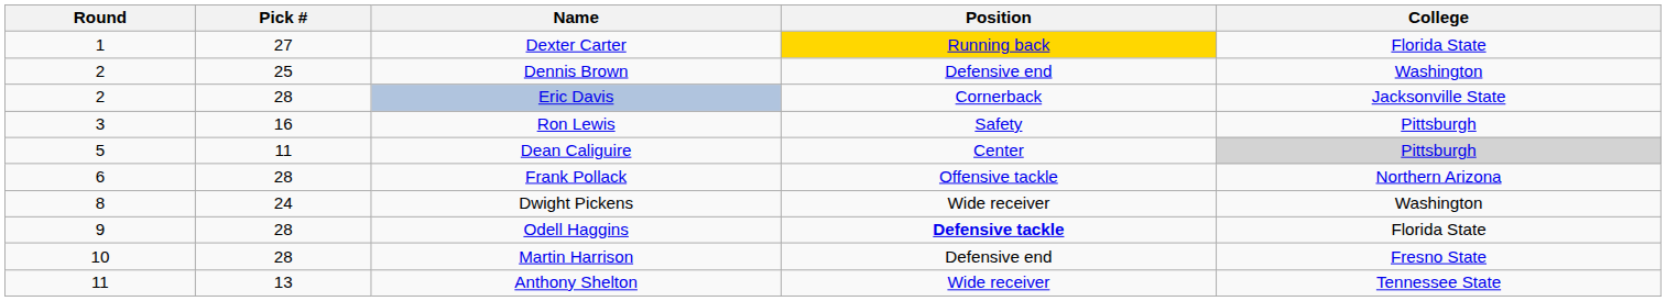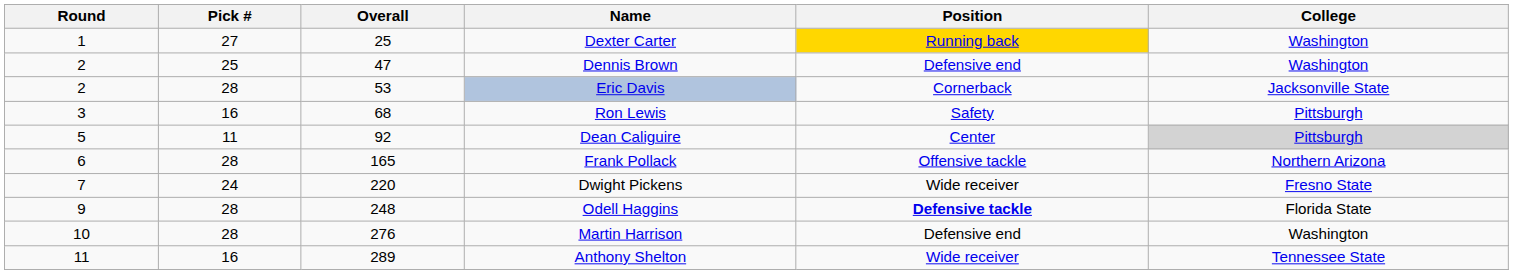 <table class="wikitable sortable sortable" style="width: 100%; text-align:center">
 <tr>
 <th>Round</th>
 <th>Pick #</th>
+<th>Overall</th>
 <th>Name</th>
 <th>Position</th>
 <th>College</th>
 </tr>
 <tr>
 <td>1</td>
 <td>27</td>
+<td>25</td>
 <td><a href='#'>Dexter Carter</a></td>
 <td style="background: gold;"><a href='#'>Running back</a></td>
-<td><a href='#'>Florida State</a></td>
+<td><a href='#'>Washington</a></td>
 </tr>
 <tr>
 <td>2</td>
 <td>25</td>
+<td>47</td>
 <td><a href='#'>Dennis Brown</a></td>
 <td><a href='#'>Defensive end</a></td>
 <td><a href='#'>Washington</a></td>
 </tr>
 <tr>
 <td>2</td>
 <td>28</td>
+<td>53</td>
 <td bgcolor=lightsteelblue><a href='#'>Eric Davis</a></td>
 <td><a href='#'>Cornerback</a></td>
 <td><a href='#'>Jacksonville State</a></td>
 </tr>
 <tr>
 <td>3</td>
 <td>16</td>
+<td>68</td>
 <td><a href='#'>Ron Lewis</a></td>
 <td><a href='#'>Safety</a></td>
 <td><a href='#'>Pittsburgh</a></td>
 </tr>
 <tr>
 <td>5</td>
 <td>11</td>
+<td>92</td>
 <td><a href='#'>Dean Caliguire</a></td>
 <td><a href='#'>Center</a></td>
 <td style="background: lightgrey;"><a href='#'>Pittsburgh</a></td>
 </tr>
 <tr>
 <td>6</td>
 <td>28</td>
+<td>165</td>
 <td><a href='#'>Frank Pollack</a></td>
 <td><a href='#'>Offensive tackle</a></td>
 <td><a href='#'>Northern Arizona</a></td>
 </tr>
 <tr>
-<td>8</td>
+<td>7</td>
 <td>24</td>
+<td>220</td>
 <td>Dwight Pickens</td>
 <td>Wide receiver</td>
-<td>Washington</td>
+<td><a href='#'>Fresno State</a></td>
 </tr>
 <tr>
 <td>9</td>
 <td>28</td>
+<td>248</td>
 <td><a href='#'>Odell Haggins</a></td>
 <td><strong><a href='#'>Defensive tackle</a></strong></td>
 <td>Florida State</td>
 </tr>
 <tr>
 <td>10</td>
 <td>28</td>
+<td>276</td>
 <td><a href='#'>Martin Harrison</a></td>
 <td>Defensive end</td>
-<td><a href='#'>Fresno State</a></td>
+<td>Washington</td>
 </tr>
 <tr>
 <td>11</td>
-<td>13</td>
+<td>16</td>
+<td>289</td>
 <td><a href='#'>Anthony Shelton</a></td>
 <td><a href='#'>Wide receiver</a></td>
 <td><a href='#'>Tennessee State</a></td>
 </tr>
 </table>
